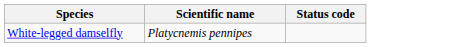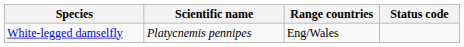 <table class="wikitable">
 <tr>
 <th>Species</th>
 <th>Scientific name</th>
+<th>Range countries</th>
 <th>Status code</th>
 </tr>
 <tr>
 <td style="width:180px"><a href='#'>White-legged damselfly</a></td>
 <td style="width:180px"><em>Platycnemis pennipes</em></td>
+<td style="width:120px">Eng/Wales</td>
 <td style="width:100px"></td>
 </tr>
 </table>
